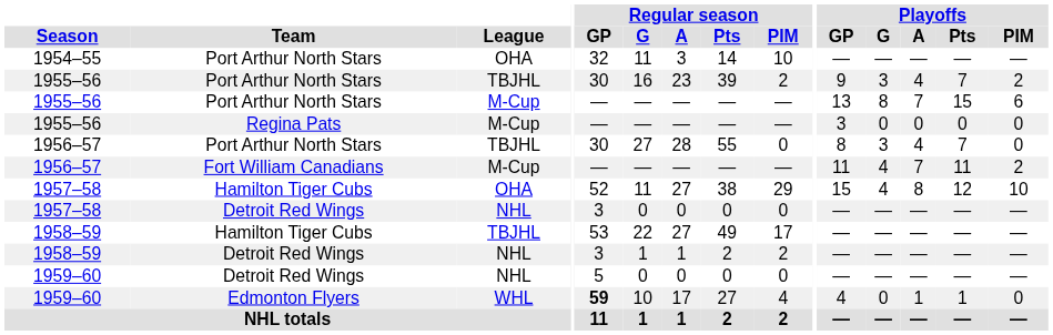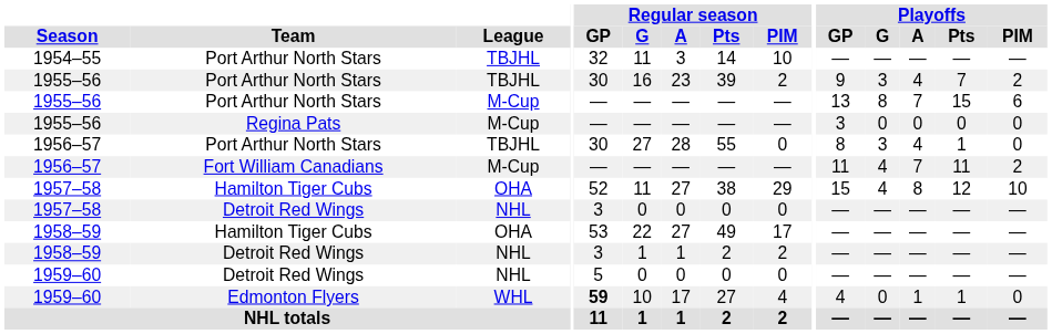 <table border="0" cellpadding="1" cellspacing="0" style="text-align:center; width:60em">
 <tr bgcolor="#e0e0e0">
 <th colspan="3" bgcolor="#ffffff"></th>
 <th rowspan="100" bgcolor="#ffffff"></th>
 <th colspan="5"><a href='#'>Regular season</a></th>
 <th rowspan="100" bgcolor="#ffffff"></th>
 <th colspan="5"><a href='#'>Playoffs</a></th>
 </tr>
 <tr bgcolor="#e0e0e0">
 <th><a href='#'>Season</a></th>
 <th>Team</th>
 <th>League</th>
 <th>GP</th>
 <th><a href='#'>G</a></th>
 <th><a href='#'>A</a></th>
 <th><a href='#'>Pts</a></th>
 <th><a href='#'>PIM</a></th>
 <th>GP</th>
 <th>G</th>
 <th>A</th>
 <th>Pts</th>
 <th>PIM</th>
 </tr>
 <tr>
 <td>1954–55</td>
 <td>Port Arthur North Stars</td>
-<td>OHA</td>
+<td><a href='#'>TBJHL</a></td>
 <td>32</td>
 <td>11</td>
 <td>3</td>
 <td>14</td>
 <td>10</td>
 <td>—</td>
 <td>—</td>
 <td>—</td>
 <td>—</td>
 <td>—</td>
 </tr>
 <tr bgcolor="#f0f0f0">
 <td>1955–56</td>
 <td>Port Arthur North Stars</td>
 <td>TBJHL</td>
 <td>30</td>
 <td>16</td>
 <td>23</td>
 <td>39</td>
 <td>2</td>
 <td>9</td>
 <td>3</td>
 <td>4</td>
 <td>7</td>
 <td>2</td>
 </tr>
 <tr>
 <td><a href='#'>1955–56</a></td>
 <td>Port Arthur North Stars</td>
 <td><a href='#'>M-Cup</a></td>
 <td>—</td>
 <td>—</td>
 <td>—</td>
 <td>—</td>
 <td>—</td>
 <td>13</td>
 <td>8</td>
 <td>7</td>
 <td>15</td>
 <td>6</td>
 </tr>
 <tr bgcolor="#f0f0f0">
 <td>1955–56</td>
 <td><a href='#'>Regina Pats</a></td>
 <td>M-Cup</td>
 <td>—</td>
 <td>—</td>
 <td>—</td>
 <td>—</td>
 <td>—</td>
 <td>3</td>
 <td>0</td>
 <td>0</td>
 <td>0</td>
 <td>0</td>
 </tr>
 <tr>
 <td>1956–57</td>
 <td>Port Arthur North Stars</td>
 <td>TBJHL</td>
 <td>30</td>
 <td>27</td>
 <td>28</td>
 <td>55</td>
 <td>0</td>
 <td>8</td>
 <td>3</td>
 <td>4</td>
-<td>7</td>
+<td>1</td>
 <td>0</td>
 </tr>
 <tr bgcolor="#f0f0f0">
 <td><a href='#'>1956–57</a></td>
 <td><a href='#'>Fort William Canadians</a></td>
 <td>M-Cup</td>
 <td>—</td>
 <td>—</td>
 <td>—</td>
 <td>—</td>
 <td>—</td>
 <td>11</td>
 <td>4</td>
 <td>7</td>
 <td>11</td>
 <td>2</td>
 </tr>
 <tr>
 <td><a href='#'>1957–58</a></td>
 <td><a href='#'>Hamilton Tiger Cubs</a></td>
 <td><a href='#'>OHA</a></td>
 <td>52</td>
 <td>11</td>
 <td>27</td>
 <td>38</td>
 <td>29</td>
 <td>15</td>
 <td>4</td>
 <td>8</td>
 <td>12</td>
 <td>10</td>
 </tr>
 <tr bgcolor="#f0f0f0">
 <td><a href='#'>1957–58</a></td>
 <td><a href='#'>Detroit Red Wings</a></td>
 <td><a href='#'>NHL</a></td>
 <td>3</td>
 <td>0</td>
 <td>0</td>
 <td>0</td>
 <td>0</td>
 <td>—</td>
 <td>—</td>
 <td>—</td>
 <td>—</td>
 <td>—</td>
 </tr>
 <tr>
 <td><a href='#'>1958–59</a></td>
 <td>Hamilton Tiger Cubs</td>
-<td><a href='#'>TBJHL</a></td>
+<td>OHA</td>
 <td>53</td>
 <td>22</td>
 <td>27</td>
 <td>49</td>
 <td>17</td>
 <td>—</td>
 <td>—</td>
 <td>—</td>
 <td>—</td>
 <td>—</td>
 </tr>
 <tr bgcolor="#f0f0f0">
 <td><a href='#'>1958–59</a></td>
 <td>Detroit Red Wings</td>
 <td>NHL</td>
 <td>3</td>
 <td>1</td>
 <td>1</td>
 <td>2</td>
 <td>2</td>
 <td>—</td>
 <td>—</td>
 <td>—</td>
 <td>—</td>
 <td>—</td>
 </tr>
 <tr>
 <td><a href='#'>1959–60</a></td>
 <td>Detroit Red Wings</td>
 <td>NHL</td>
 <td>5</td>
 <td>0</td>
 <td>0</td>
 <td>0</td>
 <td>0</td>
 <td>—</td>
 <td>—</td>
 <td>—</td>
 <td>—</td>
 <td>—</td>
 </tr>
 <tr bgcolor="#f0f0f0">
 <td><a href='#'>1959–60</a></td>
 <td><a href='#'>Edmonton Flyers</a></td>
 <td><a href='#'>WHL</a></td>
 <td><strong>59</strong></td>
 <td>10</td>
 <td>17</td>
 <td>27</td>
 <td>4</td>
 <td>4</td>
 <td>0</td>
 <td>1</td>
 <td>1</td>
 <td>0</td>
 </tr>
 <tr bgcolor="#e0e0e0">
 <th colspan="3">NHL totals</th>
 <th>11</th>
 <th>1</th>
 <th>1</th>
 <th>2</th>
 <th>2</th>
 <th>—</th>
 <th>—</th>
 <th>—</th>
 <th>—</th>
 <th>—</th>
 </tr>
 </table>
